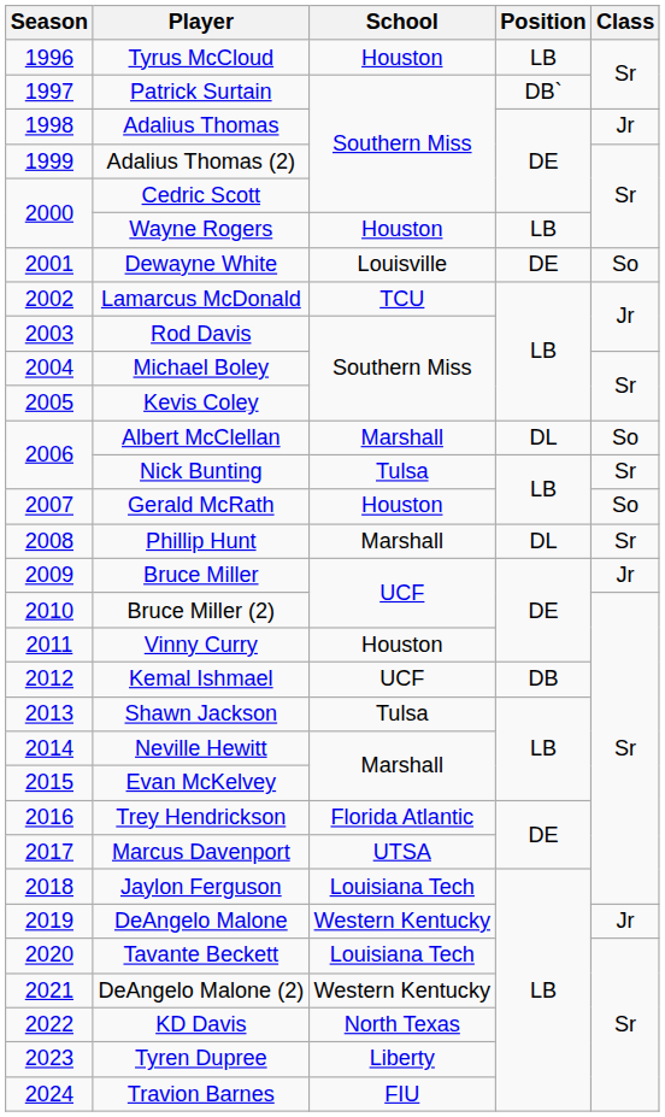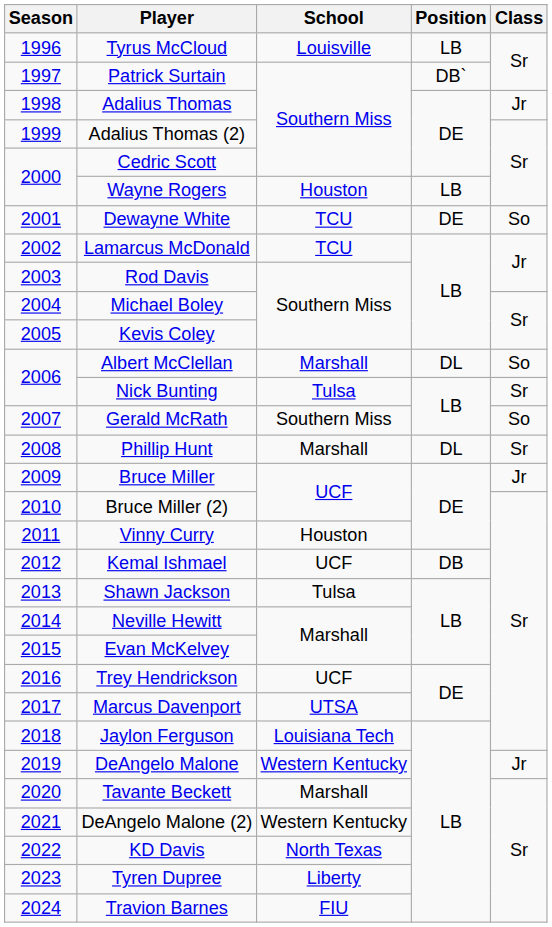 <table class="wikitable sortable">
 <tr>
 <th>Season</th>
 <th>Player</th>
 <th>School</th>
 <th>Position</th>
 <th>Class</th>
 </tr>
 <tr align="center">
 <td><a href='#'>1996</a></td>
 <td><a href='#'>Tyrus McCloud</a></td>
-<td><a href='#'>Houston</a></td>
+<td><a href='#'>Louisville</a></td>
 <td>LB</td>
 <td rowspan="2">Sr</td>
 </tr>
 <tr align="center">
 <td><a href='#'>1997</a></td>
 <td><a href='#'>Patrick Surtain</a></td>
 <td rowspan="4"><a href='#'>Southern Miss</a></td>
 <td>DB`</td>
 </tr>
 <tr align="center">
 <td><a href='#'>1998</a></td>
 <td><a href='#'>Adalius Thomas</a></td>
 <td rowspan="3">DE</td>
 <td>Jr</td>
 </tr>
 <tr align="center">
 <td><a href='#'>1999</a></td>
 <td>Adalius Thomas (2)</td>
 <td rowspan="3">Sr</td>
 </tr>
 <tr align="center">
 <td rowspan="2"><a href='#'>2000</a></td>
 <td><a href='#'>Cedric Scott</a></td>
 </tr>
 <tr align="center">
 <td><a href='#'>Wayne Rogers</a></td>
 <td><a href='#'>Houston</a></td>
 <td>LB</td>
 </tr>
 <tr align="center">
 <td><a href='#'>2001</a></td>
 <td><a href='#'>Dewayne White</a></td>
-<td>Louisville</td>
+<td><a href='#'>TCU</a></td>
 <td>DE</td>
 <td>So</td>
 </tr>
 <tr align="center">
 <td><a href='#'>2002</a></td>
 <td><a href='#'>Lamarcus McDonald</a></td>
 <td><a href='#'>TCU</a></td>
 <td rowspan="4">LB</td>
 <td rowspan="2">Jr</td>
 </tr>
 <tr align="center">
 <td><a href='#'>2003</a></td>
 <td><a href='#'>Rod Davis</a></td>
 <td rowspan="3">Southern Miss</td>
 </tr>
 <tr align="center">
 <td><a href='#'>2004</a></td>
 <td><a href='#'>Michael Boley</a></td>
 <td rowspan="2">Sr</td>
 </tr>
 <tr align="center">
 <td><a href='#'>2005</a></td>
 <td><a href='#'>Kevis Coley</a></td>
 </tr>
 <tr align="center">
 <td rowspan="2"><a href='#'>2006</a></td>
 <td><a href='#'>Albert McClellan</a></td>
 <td><a href='#'>Marshall</a></td>
 <td>DL</td>
 <td>So</td>
 </tr>
 <tr align="center">
 <td><a href='#'>Nick Bunting</a></td>
 <td><a href='#'>Tulsa</a></td>
 <td rowspan="2">LB</td>
 <td>Sr</td>
 </tr>
 <tr align="center">
 <td><a href='#'>2007</a></td>
 <td><a href='#'>Gerald McRath</a></td>
-<td><a href='#'>Houston</a></td>
+<td>Southern Miss</td>
 <td>So</td>
 </tr>
 <tr align="center">
 <td><a href='#'>2008</a></td>
 <td><a href='#'>Phillip Hunt</a></td>
 <td>Marshall</td>
 <td>DL</td>
 <td>Sr</td>
 </tr>
 <tr align="center">
 <td><a href='#'>2009</a></td>
 <td><a href='#'>Bruce Miller</a></td>
 <td rowspan="2"><a href='#'>UCF</a></td>
 <td rowspan="3">DE</td>
 <td>Jr</td>
 </tr>
 <tr align="center">
 <td><a href='#'>2010</a></td>
 <td>Bruce Miller (2)</td>
 <td rowspan="9">Sr</td>
 </tr>
 <tr align="center">
 <td><a href='#'>2011</a></td>
 <td><a href='#'>Vinny Curry</a></td>
 <td>Houston</td>
 </tr>
 <tr align="center">
 <td><a href='#'>2012</a></td>
 <td><a href='#'>Kemal Ishmael</a></td>
 <td>UCF</td>
 <td>DB</td>
 </tr>
 <tr align="center">
 <td><a href='#'>2013</a></td>
 <td><a href='#'>Shawn Jackson</a></td>
 <td>Tulsa</td>
 <td rowspan="3">LB</td>
 </tr>
 <tr align="center">
 <td><a href='#'>2014</a></td>
 <td><a href='#'>Neville Hewitt</a></td>
 <td rowspan="2">Marshall</td>
 </tr>
 <tr align="center">
 <td><a href='#'>2015</a></td>
 <td><a href='#'>Evan McKelvey</a></td>
 </tr>
 <tr align="center">
 <td><a href='#'>2016</a></td>
 <td><a href='#'>Trey Hendrickson</a></td>
-<td><a href='#'>Florida Atlantic</a></td>
+<td>UCF</td>
 <td rowspan="2">DE</td>
 </tr>
 <tr align="center">
 <td><a href='#'>2017</a></td>
 <td><a href='#'>Marcus Davenport</a></td>
 <td><a href='#'>UTSA</a></td>
 </tr>
 <tr align="center">
 <td><a href='#'>2018</a></td>
 <td><a href='#'>Jaylon Ferguson</a></td>
 <td><a href='#'>Louisiana Tech</a></td>
 <td rowspan="7">LB</td>
 </tr>
 <tr align="center">
 <td><a href='#'>2019</a></td>
 <td><a href='#'>DeAngelo Malone</a></td>
 <td><a href='#'>Western Kentucky</a></td>
 <td>Jr</td>
 </tr>
 <tr align="center">
 <td><a href='#'>2020</a></td>
 <td><a href='#'>Tavante Beckett</a></td>
-<td><a href='#'>Louisiana Tech</a></td>
+<td>Marshall</td>
 <td rowspan="5">Sr</td>
 </tr>
 <tr align="center">
 <td><a href='#'>2021</a></td>
 <td>DeAngelo Malone (2)</td>
 <td>Western Kentucky</td>
 </tr>
 <tr align="center">
 <td><a href='#'>2022</a></td>
 <td><a href='#'>KD Davis</a></td>
 <td><a href='#'>North Texas</a></td>
 </tr>
 <tr align="center">
 <td><a href='#'>2023</a></td>
 <td><a href='#'>Tyren Dupree</a></td>
 <td><a href='#'>Liberty</a></td>
 </tr>
 <tr align="center">
 <td><a href='#'>2024</a></td>
 <td><a href='#'>Travion Barnes</a></td>
 <td><a href='#'>FIU</a></td>
 </tr>
 </table>
